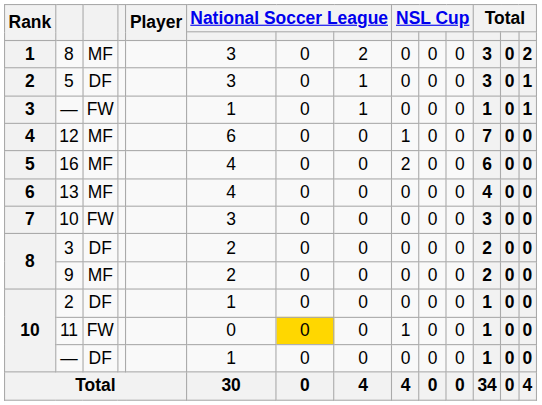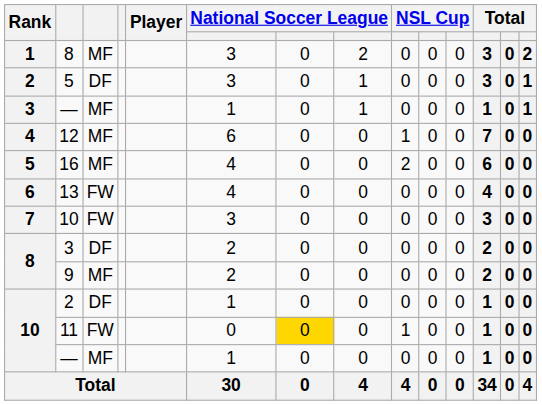 <table class="wikitable sortable" style="text-align:center">
 <tr>
 <th rowspan="2">Rank</th>
 <th rowspan="2"></th>
 <th rowspan="2"></th>
 <th rowspan="2"></th>
 <th rowspan="2">Player</th>
 <th colspan="3"><a href='#'>National Soccer League</a></th>
 <th colspan="3"><a href='#'>NSL Cup</a></th>
 <th colspan="3">Total</th>
 </tr>
 <tr>
 <th></th>
 <th></th>
 <th></th>
 <th></th>
 <th></th>
 <th></th>
 <th></th>
 <th></th>
 <th></th>
 </tr>
 <tr>
 <th>1</th>
 <td>8</td>
 <td>MF</td>
 <td></td>
 <td align="left"><br></td>
 <td>3</td>
 <td>0</td>
 <td>2<br></td>
 <td>0</td>
 <td>0</td>
 <td>0<br></td>
 <th>3</th>
 <th>0</th>
 <th>2</th>
 </tr>
 <tr>
 <th>2</th>
 <td>5</td>
 <td>DF</td>
 <td></td>
 <td align="left"><br></td>
 <td>3</td>
 <td>0</td>
 <td>1<br></td>
 <td>0</td>
 <td>0</td>
 <td>0<br></td>
 <th>3</th>
 <th>0</th>
 <th>1</th>
 </tr>
 <tr>
 <th>3</th>
 <td>—</td>
-<td>FW</td>
+<td>MF</td>
 <td></td>
 <td align="left"><br></td>
 <td>1</td>
 <td>0</td>
 <td>1<br></td>
 <td>0</td>
 <td>0</td>
 <td>0<br></td>
 <th>1</th>
 <th>0</th>
 <th>1</th>
 </tr>
 <tr>
 <th>4</th>
 <td>12</td>
 <td>MF</td>
 <td></td>
 <td align="left"><br></td>
 <td>6</td>
 <td>0</td>
 <td>0<br></td>
 <td>1</td>
 <td>0</td>
 <td>0<br></td>
 <th>7</th>
 <th>0</th>
 <th>0</th>
 </tr>
 <tr>
 <th>5</th>
 <td>16</td>
 <td>MF</td>
 <td></td>
 <td align="left"><br></td>
 <td>4</td>
 <td>0</td>
 <td>0<br></td>
 <td>2</td>
 <td>0</td>
 <td>0<br></td>
 <th>6</th>
 <th>0</th>
 <th>0</th>
 </tr>
 <tr>
 <th>6</th>
 <td>13</td>
-<td>MF</td>
+<td>FW</td>
 <td></td>
 <td align="left"><br></td>
 <td>4</td>
 <td>0</td>
 <td>0<br></td>
 <td>0</td>
 <td>0</td>
 <td>0<br></td>
 <th>4</th>
 <th>0</th>
 <th>0</th>
 </tr>
 <tr>
 <th>7</th>
 <td>10</td>
 <td>FW</td>
 <td></td>
 <td align="left"><br></td>
 <td>3</td>
 <td>0</td>
 <td>0<br></td>
 <td>0</td>
 <td>0</td>
 <td>0<br></td>
 <th>3</th>
 <th>0</th>
 <th>0</th>
 </tr>
 <tr>
 <th rowspan="2">8</th>
 <td>3</td>
 <td>DF</td>
 <td></td>
 <td align="left"><br></td>
 <td>2</td>
 <td>0</td>
 <td>0<br></td>
 <td>0</td>
 <td>0</td>
 <td>0<br></td>
 <th>2</th>
 <th>0</th>
 <th>0</th>
 </tr>
 <tr>
 <td>9</td>
 <td>MF</td>
 <td></td>
 <td align="left"><br></td>
 <td>2</td>
 <td>0</td>
 <td>0<br></td>
 <td>0</td>
 <td>0</td>
 <td>0<br></td>
 <th>2</th>
 <th>0</th>
 <th>0</th>
 </tr>
 <tr>
 <th rowspan="3">10</th>
 <td>2</td>
 <td>DF</td>
 <td></td>
 <td align="left"><br></td>
 <td>1</td>
 <td>0</td>
 <td>0<br></td>
 <td>0</td>
 <td>0</td>
 <td>0<br></td>
 <th>1</th>
 <th>0</th>
 <th>0</th>
 </tr>
 <tr>
 <td>11</td>
 <td>FW</td>
 <td></td>
 <td align="left"><br></td>
 <td>0</td>
 <td style="background: gold;">0</td>
 <td>0<br></td>
 <td>1</td>
 <td>0</td>
 <td>0<br></td>
 <th>1</th>
 <th>0</th>
 <th>0</th>
 </tr>
 <tr>
 <td>—</td>
-<td>DF</td>
+<td>MF</td>
 <td></td>
 <td align="left"><br></td>
 <td>1</td>
 <td>0</td>
 <td>0<br></td>
 <td>0</td>
 <td>0</td>
 <td>0<br></td>
 <th>1</th>
 <th>0</th>
 <th>0</th>
 </tr>
 <tr>
 <th colspan="5">Total<br></th>
 <th>30</th>
 <th>0</th>
 <th>4<br></th>
 <th>4</th>
 <th>0</th>
 <th>0<br></th>
 <th>34</th>
 <th>0</th>
 <th>4</th>
 </tr>
 </table>
